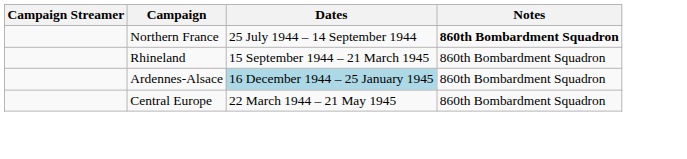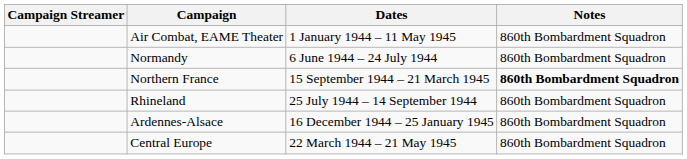 <table class="wikitable">
 <tr style="background:#efefef;">
 <th>Campaign Streamer</th>
 <th>Campaign</th>
 <th>Dates</th>
 <th>Notes</th>
 </tr>
 <tr>
 <td></td>
+<td>Air Combat, EAME Theater</td>
+<td>1 January 1944 – 11 May 1945</td>
+<td>860th Bombardment Squadron</td>
+</tr>
+<tr>
+<td></td>
+<td>Normandy</td>
+<td>6 June 1944 – 24 July 1944</td>
+<td>860th Bombardment Squadron</td>
+</tr>
+<tr>
+<td></td>
 <td>Northern France</td>
-<td>25 July 1944 – 14 September 1944</td>
+<td>15 September 1944 – 21 March 1945</td>
 <td><strong>860th Bombardment Squadron</strong></td>
 </tr>
 <tr>
 <td></td>
 <td>Rhineland</td>
-<td>15 September 1944 – 21 March 1945</td>
+<td>25 July 1944 – 14 September 1944</td>
 <td>860th Bombardment Squadron</td>
 </tr>
 <tr>
 <td></td>
 <td>Ardennes-Alsace</td>
-<td style="background: lightblue;">16 December 1944 – 25 January 1945</td>
+<td>16 December 1944 – 25 January 1945</td>
 <td>860th Bombardment Squadron</td>
 </tr>
 <tr>
 <td></td>
 <td>Central Europe</td>
 <td>22 March 1944 – 21 May 1945</td>
 <td>860th Bombardment Squadron</td>
 </tr>
 </table>
